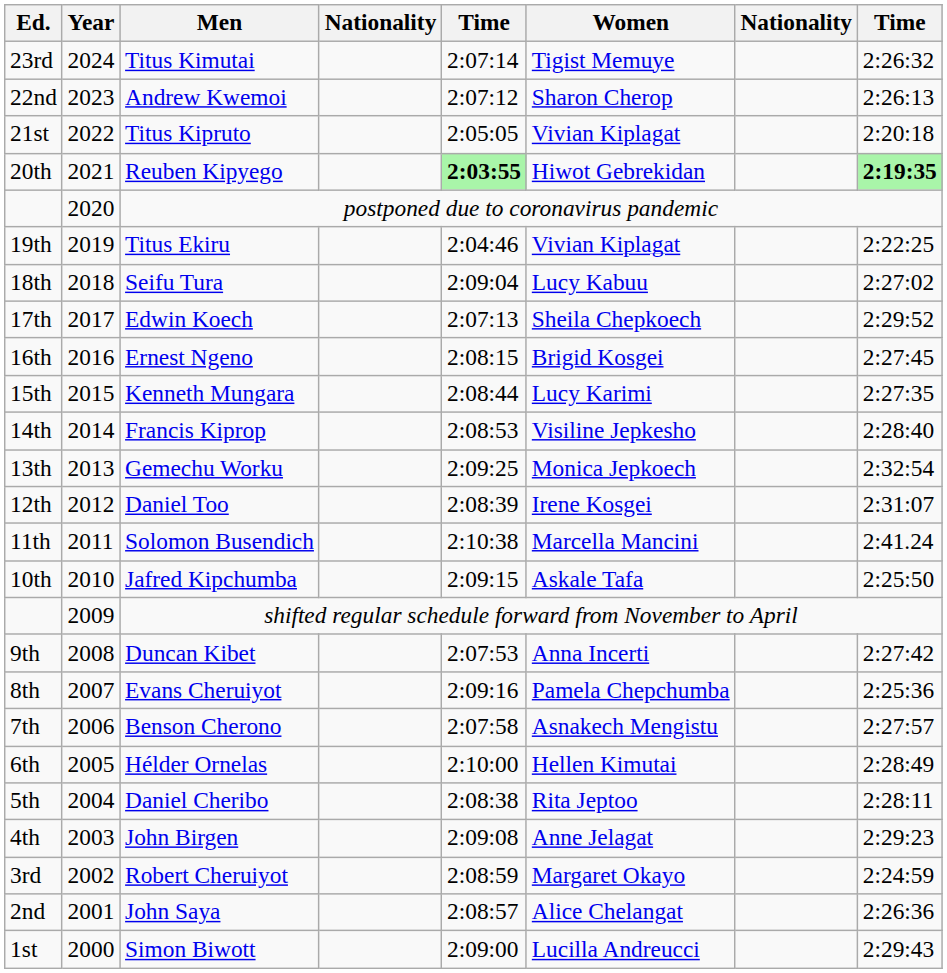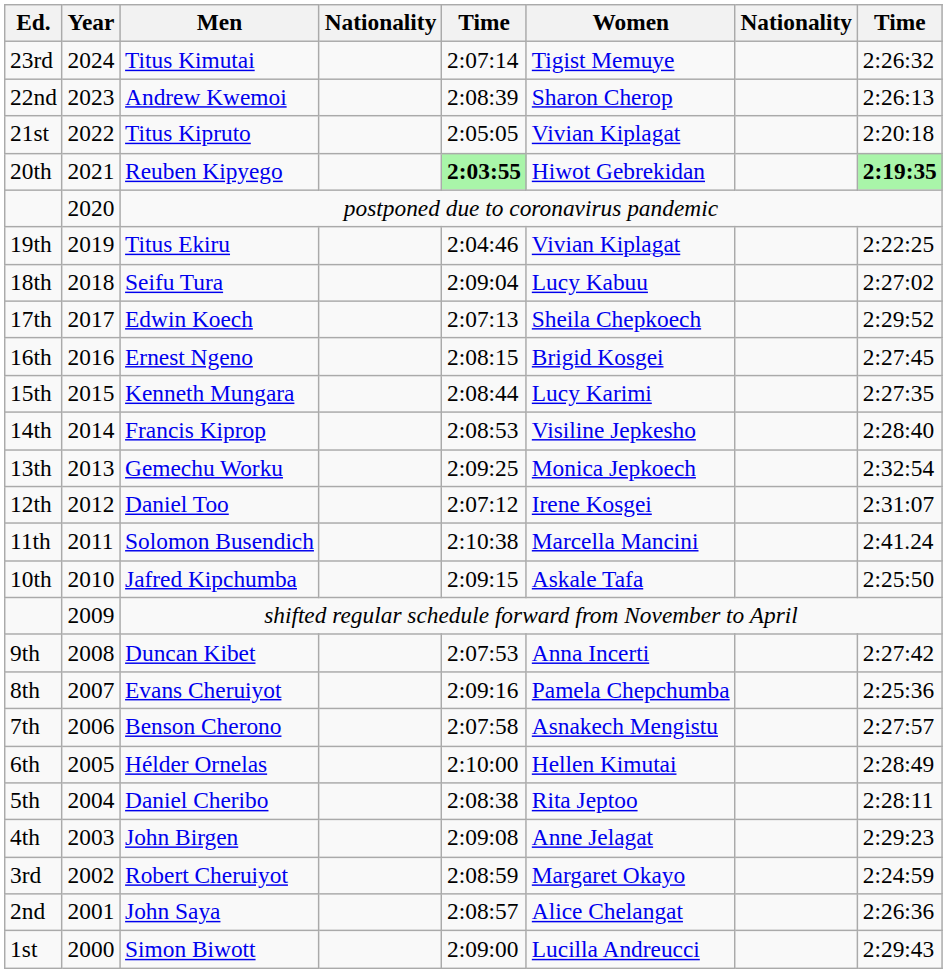 <table class="wikitable sortable">
 <tr>
 <th>Ed.</th>
 <th>Year</th>
 <th>Men</th>
 <th>Nationality</th>
 <th>Time</th>
 <th>Women</th>
 <th>Nationality</th>
 <th>Time</th>
 </tr>
 <tr>
 <td>23rd</td>
 <td>2024</td>
 <td><a href='#'>Titus Kimutai</a></td>
 <td></td>
 <td>2:07:14</td>
 <td><a href='#'>Tigist Memuye</a></td>
 <td></td>
 <td>2:26:32</td>
 </tr>
 <tr>
 <td>22nd</td>
 <td>2023</td>
 <td><a href='#'>Andrew Kwemoi</a></td>
 <td></td>
-<td>2:07:12</td>
+<td>2:08:39</td>
 <td><a href='#'>Sharon Cherop</a></td>
 <td></td>
 <td>2:26:13</td>
 </tr>
 <tr>
 <td>21st</td>
 <td>2022</td>
 <td><a href='#'>Titus Kipruto</a></td>
 <td></td>
 <td>2:05:05</td>
 <td><a href='#'>Vivian Kiplagat</a></td>
 <td></td>
 <td>2:20:18</td>
 </tr>
 <tr>
 <td>20th</td>
 <td>2021</td>
 <td><a href='#'>Reuben Kipyego</a></td>
 <td></td>
 <td style="background:#a9f5a9;"><strong>2:03:55</strong></td>
 <td><a href='#'>Hiwot Gebrekidan</a></td>
 <td></td>
 <td style="background:#a9f5a9;"><strong>2:19:35</strong></td>
 </tr>
 <tr>
 <td></td>
 <td>2020</td>
 <td colspan="6" align="center" data-sort-value=""><em>postponed due to coronavirus pandemic</em></td>
 </tr>
 <tr>
 <td>19th</td>
 <td>2019</td>
 <td><a href='#'>Titus Ekiru</a></td>
 <td></td>
 <td>2:04:46</td>
 <td><a href='#'>Vivian Kiplagat</a></td>
 <td></td>
 <td>2:22:25</td>
 </tr>
 <tr>
 <td>18th</td>
 <td>2018</td>
 <td><a href='#'>Seifu Tura</a></td>
 <td></td>
 <td>2:09:04</td>
 <td><a href='#'>Lucy Kabuu</a></td>
 <td></td>
 <td>2:27:02</td>
 </tr>
 <tr>
 <td>17th</td>
 <td>2017</td>
 <td><a href='#'>Edwin Koech</a></td>
 <td></td>
 <td>2:07:13</td>
 <td><a href='#'>Sheila Chepkoech</a></td>
 <td></td>
 <td>2:29:52</td>
 </tr>
 <tr>
 <td>16th</td>
 <td>2016</td>
 <td><a href='#'>Ernest Ngeno</a></td>
 <td></td>
 <td>2:08:15</td>
 <td><a href='#'>Brigid Kosgei</a></td>
 <td></td>
 <td>2:27:45</td>
 </tr>
 <tr>
 <td>15th</td>
 <td>2015</td>
 <td><a href='#'>Kenneth Mungara</a></td>
 <td></td>
 <td>2:08:44</td>
 <td><a href='#'>Lucy Karimi</a></td>
 <td></td>
 <td>2:27:35</td>
 </tr>
 <tr>
 <td>14th</td>
 <td>2014</td>
 <td><a href='#'>Francis Kiprop</a></td>
 <td></td>
 <td>2:08:53</td>
 <td><a href='#'>Visiline Jepkesho</a></td>
 <td></td>
 <td>2:28:40</td>
 </tr>
 <tr>
 <td>13th</td>
 <td>2013</td>
 <td><a href='#'>Gemechu Worku</a></td>
 <td></td>
 <td>2:09:25</td>
 <td><a href='#'>Monica Jepkoech</a></td>
 <td></td>
 <td>2:32:54</td>
 </tr>
 <tr>
 <td>12th</td>
 <td>2012</td>
 <td><a href='#'>Daniel Too</a></td>
 <td></td>
-<td>2:08:39</td>
+<td>2:07:12</td>
 <td><a href='#'>Irene Kosgei</a></td>
 <td></td>
 <td>2:31:07</td>
 </tr>
 <tr>
 <td>11th</td>
 <td>2011</td>
 <td><a href='#'>Solomon Busendich</a></td>
 <td></td>
 <td>2:10:38</td>
 <td><a href='#'>Marcella Mancini</a></td>
 <td></td>
 <td>2:41.24</td>
 </tr>
 <tr>
 <td>10th</td>
 <td>2010</td>
 <td><a href='#'>Jafred Kipchumba</a></td>
 <td></td>
 <td>2:09:15</td>
 <td><a href='#'>Askale Tafa</a></td>
 <td></td>
 <td>2:25:50</td>
 </tr>
 <tr>
 <td></td>
 <td>2009</td>
 <td colspan="6" align="center" data-sort-value=""><em>shifted regular schedule forward from November to April</em></td>
 </tr>
 <tr>
 <td>9th</td>
 <td>2008</td>
 <td><a href='#'>Duncan Kibet</a></td>
 <td></td>
 <td>2:07:53</td>
 <td><a href='#'>Anna Incerti</a></td>
 <td></td>
 <td>2:27:42</td>
 </tr>
 <tr>
 <td>8th</td>
 <td>2007</td>
 <td><a href='#'>Evans Cheruiyot</a></td>
 <td></td>
 <td>2:09:16</td>
 <td><a href='#'>Pamela Chepchumba</a></td>
 <td></td>
 <td>2:25:36</td>
 </tr>
 <tr>
 <td>7th</td>
 <td>2006</td>
 <td><a href='#'>Benson Cherono</a></td>
 <td></td>
 <td>2:07:58</td>
 <td><a href='#'>Asnakech Mengistu</a></td>
 <td></td>
 <td>2:27:57</td>
 </tr>
 <tr>
 <td>6th</td>
 <td>2005</td>
 <td><a href='#'>Hélder Ornelas</a></td>
 <td></td>
 <td>2:10:00</td>
 <td><a href='#'>Hellen Kimutai</a></td>
 <td></td>
 <td>2:28:49</td>
 </tr>
 <tr>
 <td>5th</td>
 <td>2004</td>
 <td><a href='#'>Daniel Cheribo</a></td>
 <td></td>
 <td>2:08:38</td>
 <td><a href='#'>Rita Jeptoo</a></td>
 <td></td>
 <td>2:28:11</td>
 </tr>
 <tr>
 <td>4th</td>
 <td>2003</td>
 <td><a href='#'>John Birgen</a></td>
 <td></td>
 <td>2:09:08</td>
 <td><a href='#'>Anne Jelagat</a></td>
 <td></td>
 <td>2:29:23</td>
 </tr>
 <tr>
 <td>3rd</td>
 <td>2002</td>
 <td><a href='#'>Robert Cheruiyot</a></td>
 <td></td>
 <td>2:08:59</td>
 <td><a href='#'>Margaret Okayo</a></td>
 <td></td>
 <td>2:24:59</td>
 </tr>
 <tr>
 <td>2nd</td>
 <td>2001</td>
 <td><a href='#'>John Saya</a></td>
 <td></td>
 <td>2:08:57</td>
 <td><a href='#'>Alice Chelangat</a></td>
 <td></td>
 <td>2:26:36</td>
 </tr>
 <tr>
 <td>1st</td>
 <td>2000</td>
 <td><a href='#'>Simon Biwott</a></td>
 <td></td>
 <td>2:09:00</td>
 <td><a href='#'>Lucilla Andreucci</a></td>
 <td></td>
 <td>2:29:43</td>
 </tr>
 </table>
